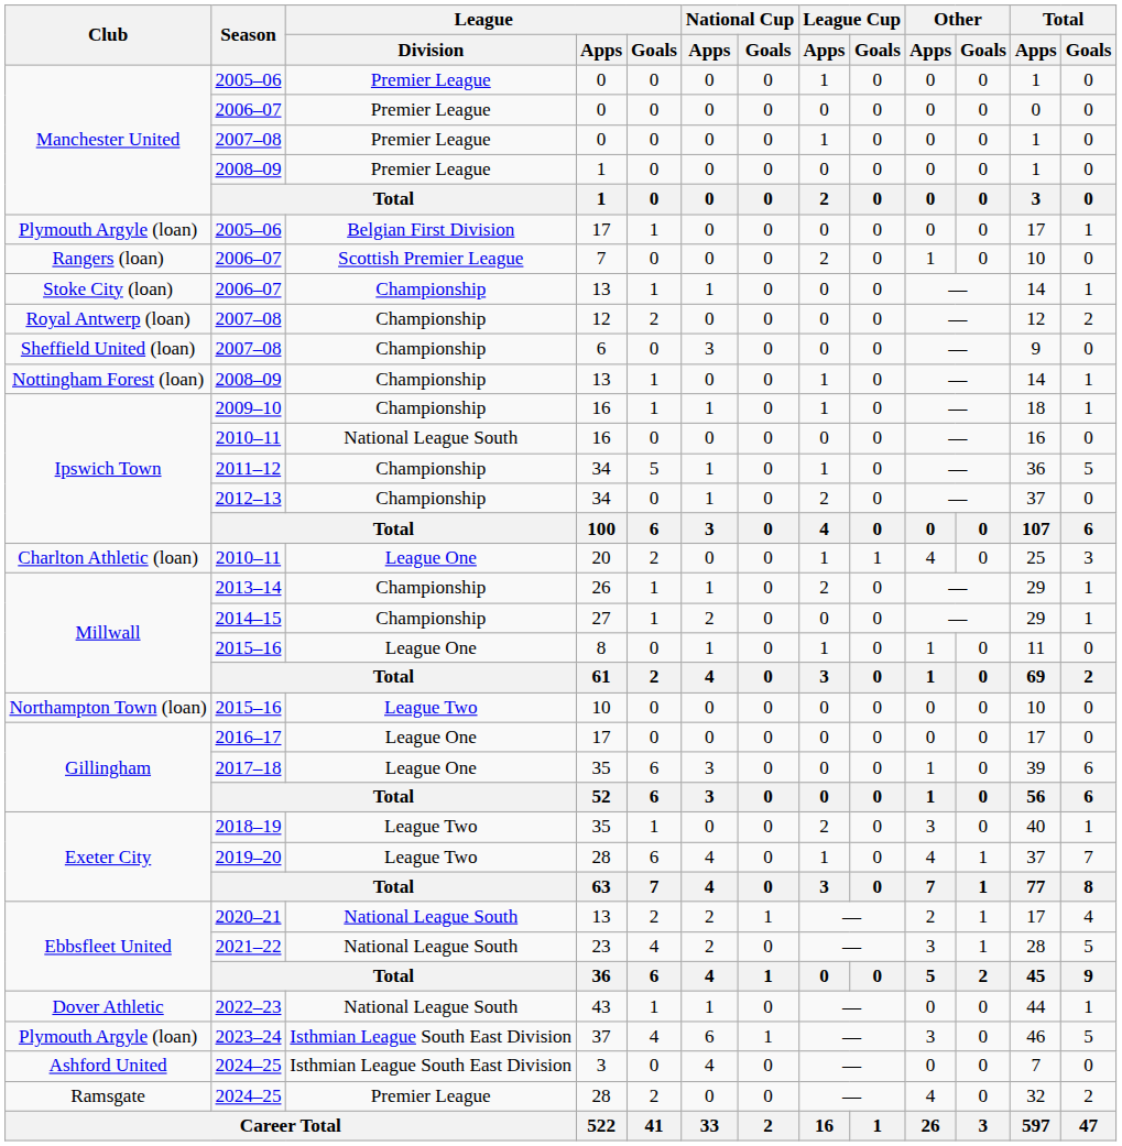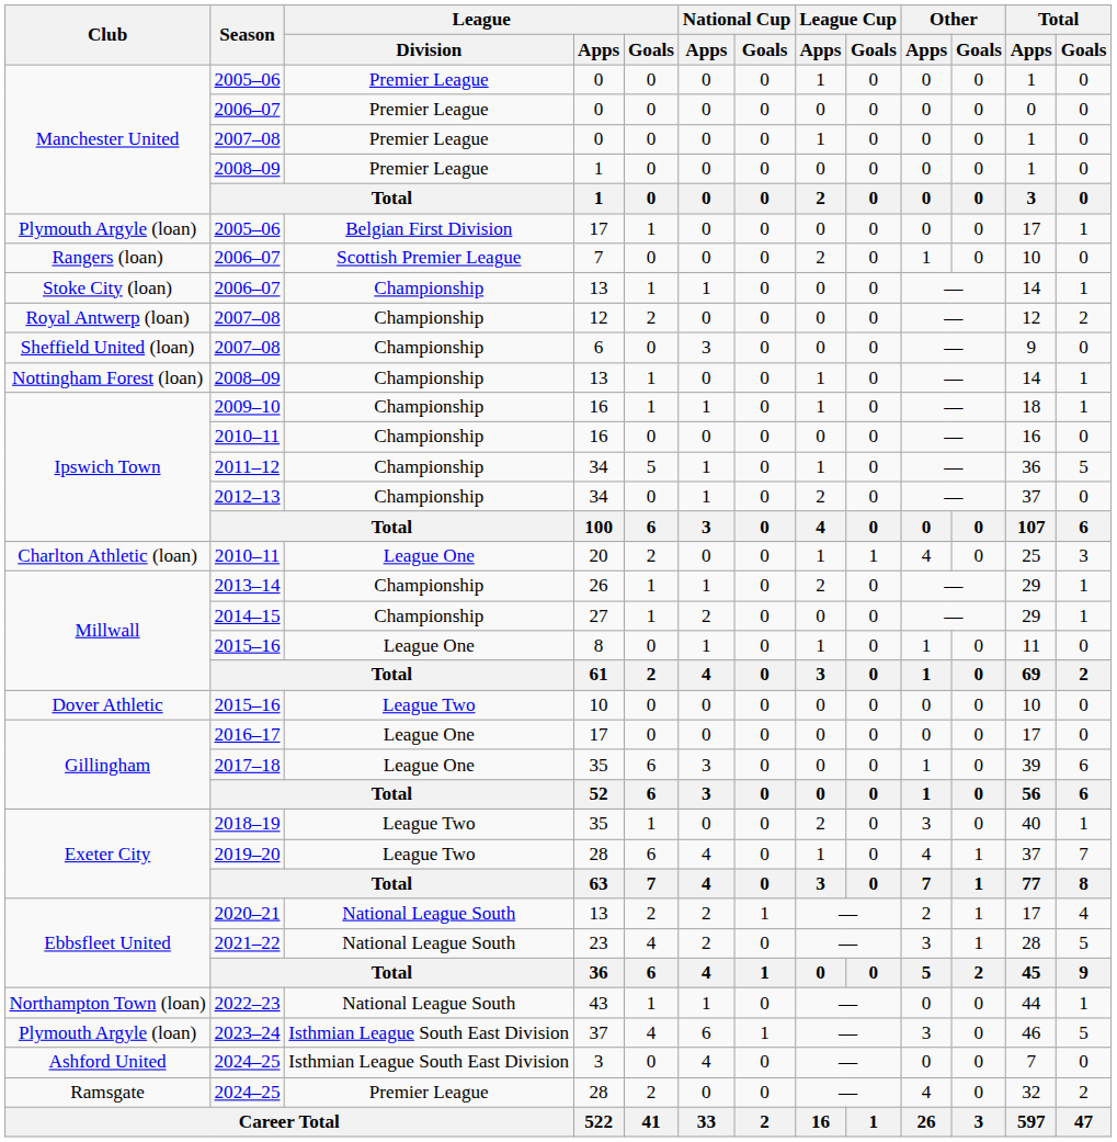 <table class="wikitable" style="text-align: center">
 <tr>
 <th rowspan="2">Club</th>
 <th rowspan="2">Season</th>
 <th colspan="3">League</th>
 <th colspan="2">National Cup</th>
 <th colspan="2">League Cup</th>
 <th colspan="2">Other</th>
 <th colspan="2">Total</th>
 </tr>
 <tr>
 <th>Division</th>
 <th>Apps</th>
 <th>Goals</th>
 <th>Apps</th>
 <th>Goals</th>
 <th>Apps</th>
 <th>Goals</th>
 <th>Apps</th>
 <th>Goals</th>
 <th>Apps</th>
 <th>Goals</th>
 </tr>
 <tr>
 <td rowspan="5"><a href='#'>Manchester United</a></td>
 <td><a href='#'>2005–06</a></td>
 <td><a href='#'>Premier League</a></td>
 <td>0</td>
 <td>0</td>
 <td>0</td>
 <td>0</td>
 <td>1</td>
 <td>0</td>
 <td>0</td>
 <td>0</td>
 <td>1</td>
 <td>0</td>
 </tr>
 <tr>
 <td><a href='#'>2006–07</a></td>
 <td>Premier League</td>
 <td>0</td>
 <td>0</td>
 <td>0</td>
 <td>0</td>
 <td>0</td>
 <td>0</td>
 <td>0</td>
 <td>0</td>
 <td>0</td>
 <td>0</td>
 </tr>
 <tr>
 <td><a href='#'>2007–08</a></td>
 <td>Premier League</td>
 <td>0</td>
 <td>0</td>
 <td>0</td>
 <td>0</td>
 <td>1</td>
 <td>0</td>
 <td>0</td>
 <td>0</td>
 <td>1</td>
 <td>0</td>
 </tr>
 <tr>
 <td><a href='#'>2008–09</a></td>
 <td>Premier League</td>
 <td>1</td>
 <td>0</td>
 <td>0</td>
 <td>0</td>
 <td>0</td>
 <td>0</td>
 <td>0</td>
 <td>0</td>
 <td>1</td>
 <td>0</td>
 </tr>
 <tr>
 <th colspan="2">Total</th>
 <th>1</th>
 <th>0</th>
 <th>0</th>
 <th>0</th>
 <th>2</th>
 <th>0</th>
 <th>0</th>
 <th>0</th>
 <th>3</th>
 <th>0</th>
 </tr>
 <tr>
 <td><a href='#'>Plymouth Argyle</a> (loan)</td>
 <td><a href='#'>2005–06</a></td>
 <td><a href='#'>Belgian First Division</a></td>
 <td>17</td>
 <td>1</td>
 <td>0</td>
 <td>0</td>
 <td>0</td>
 <td>0</td>
 <td>0</td>
 <td>0</td>
 <td>17</td>
 <td>1</td>
 </tr>
 <tr>
 <td><a href='#'>Rangers</a> (loan)</td>
 <td><a href='#'>2006–07</a></td>
 <td><a href='#'>Scottish Premier League</a></td>
 <td>7</td>
 <td>0</td>
 <td>0</td>
 <td>0</td>
 <td>2</td>
 <td>0</td>
 <td>1</td>
 <td>0</td>
 <td>10</td>
 <td>0</td>
 </tr>
 <tr>
 <td><a href='#'>Stoke City</a> (loan)</td>
 <td><a href='#'>2006–07</a></td>
 <td><a href='#'>Championship</a></td>
 <td>13</td>
 <td>1</td>
 <td>1</td>
 <td>0</td>
 <td>0</td>
 <td>0</td>
 <td colspan="2">—</td>
 <td>14</td>
 <td>1</td>
 </tr>
 <tr>
 <td><a href='#'>Royal Antwerp</a> (loan)</td>
 <td><a href='#'>2007–08</a></td>
 <td>Championship</td>
 <td>12</td>
 <td>2</td>
 <td>0</td>
 <td>0</td>
 <td>0</td>
 <td>0</td>
 <td colspan="2">—</td>
 <td>12</td>
 <td>2</td>
 </tr>
 <tr>
 <td><a href='#'>Sheffield United</a> (loan)</td>
 <td><a href='#'>2007–08</a></td>
 <td>Championship</td>
 <td>6</td>
 <td>0</td>
 <td>3</td>
 <td>0</td>
 <td>0</td>
 <td>0</td>
 <td colspan="2">—</td>
 <td>9</td>
 <td>0</td>
 </tr>
 <tr>
 <td><a href='#'>Nottingham Forest</a> (loan)</td>
 <td><a href='#'>2008–09</a></td>
 <td>Championship</td>
 <td>13</td>
 <td>1</td>
 <td>0</td>
 <td>0</td>
 <td>1</td>
 <td>0</td>
 <td colspan="2">—</td>
 <td>14</td>
 <td>1</td>
 </tr>
 <tr>
 <td rowspan="5"><a href='#'>Ipswich Town</a></td>
 <td><a href='#'>2009–10</a></td>
 <td>Championship</td>
 <td>16</td>
 <td>1</td>
 <td>1</td>
 <td>0</td>
 <td>1</td>
 <td>0</td>
 <td colspan="2">—</td>
 <td>18</td>
 <td>1</td>
 </tr>
 <tr>
 <td><a href='#'>2010–11</a></td>
-<td>National League South</td>
+<td>Championship</td>
 <td>16</td>
 <td>0</td>
 <td>0</td>
 <td>0</td>
 <td>0</td>
 <td>0</td>
 <td colspan="2">—</td>
 <td>16</td>
 <td>0</td>
 </tr>
 <tr>
 <td><a href='#'>2011–12</a></td>
 <td>Championship</td>
 <td>34</td>
 <td>5</td>
 <td>1</td>
 <td>0</td>
 <td>1</td>
 <td>0</td>
 <td colspan="2">—</td>
 <td>36</td>
 <td>5</td>
 </tr>
 <tr>
 <td><a href='#'>2012–13</a></td>
 <td>Championship</td>
 <td>34</td>
 <td>0</td>
 <td>1</td>
 <td>0</td>
 <td>2</td>
 <td>0</td>
 <td colspan="2">—</td>
 <td>37</td>
 <td>0</td>
 </tr>
 <tr>
 <th colspan="2">Total</th>
 <th>100</th>
 <th>6</th>
 <th>3</th>
 <th>0</th>
 <th>4</th>
 <th>0</th>
 <th>0</th>
 <th>0</th>
 <th>107</th>
 <th>6</th>
 </tr>
 <tr>
 <td><a href='#'>Charlton Athletic</a> (loan)</td>
 <td><a href='#'>2010–11</a></td>
 <td><a href='#'>League One</a></td>
 <td>20</td>
 <td>2</td>
 <td>0</td>
 <td>0</td>
 <td>1</td>
 <td>1</td>
 <td>4</td>
 <td>0</td>
 <td>25</td>
 <td>3</td>
 </tr>
 <tr>
 <td rowspan="4"><a href='#'>Millwall</a></td>
 <td><a href='#'>2013–14</a></td>
 <td>Championship</td>
 <td>26</td>
 <td>1</td>
 <td>1</td>
 <td>0</td>
 <td>2</td>
 <td>0</td>
 <td colspan="2">—</td>
 <td>29</td>
 <td>1</td>
 </tr>
 <tr>
 <td><a href='#'>2014–15</a></td>
 <td>Championship</td>
 <td>27</td>
 <td>1</td>
 <td>2</td>
 <td>0</td>
 <td>0</td>
 <td>0</td>
 <td colspan="2">—</td>
 <td>29</td>
 <td>1</td>
 </tr>
 <tr>
 <td><a href='#'>2015–16</a></td>
 <td>League One</td>
 <td>8</td>
 <td>0</td>
 <td>1</td>
 <td>0</td>
 <td>1</td>
 <td>0</td>
 <td>1</td>
 <td>0</td>
 <td>11</td>
 <td>0</td>
 </tr>
 <tr>
 <th colspan="2">Total</th>
 <th>61</th>
 <th>2</th>
 <th>4</th>
 <th>0</th>
 <th>3</th>
 <th>0</th>
 <th>1</th>
 <th>0</th>
 <th>69</th>
 <th>2</th>
 </tr>
 <tr>
-<td><a href='#'>Northampton Town</a> (loan)</td>
+<td><a href='#'>Dover Athletic</a></td>
 <td><a href='#'>2015–16</a></td>
 <td><a href='#'>League Two</a></td>
 <td>10</td>
 <td>0</td>
 <td>0</td>
 <td>0</td>
 <td>0</td>
 <td>0</td>
 <td>0</td>
 <td>0</td>
 <td>10</td>
 <td>0</td>
 </tr>
 <tr>
 <td rowspan="3"><a href='#'>Gillingham</a></td>
 <td><a href='#'>2016–17</a></td>
 <td>League One</td>
 <td>17</td>
 <td>0</td>
 <td>0</td>
 <td>0</td>
 <td>0</td>
 <td>0</td>
 <td>0</td>
 <td>0</td>
 <td>17</td>
 <td>0</td>
 </tr>
 <tr>
 <td><a href='#'>2017–18</a></td>
 <td>League One</td>
 <td>35</td>
 <td>6</td>
 <td>3</td>
 <td>0</td>
 <td>0</td>
 <td>0</td>
 <td>1</td>
 <td>0</td>
 <td>39</td>
 <td>6</td>
 </tr>
 <tr>
 <th colspan="2">Total</th>
 <th>52</th>
 <th>6</th>
 <th>3</th>
 <th>0</th>
 <th>0</th>
 <th>0</th>
 <th>1</th>
 <th>0</th>
 <th>56</th>
 <th>6</th>
 </tr>
 <tr>
 <td rowspan="3"><a href='#'>Exeter City</a></td>
 <td><a href='#'>2018–19</a></td>
 <td>League Two</td>
 <td>35</td>
 <td>1</td>
 <td>0</td>
 <td>0</td>
 <td>2</td>
 <td>0</td>
 <td>3</td>
 <td>0</td>
 <td>40</td>
 <td>1</td>
 </tr>
 <tr>
 <td><a href='#'>2019–20</a></td>
 <td>League Two</td>
 <td>28</td>
 <td>6</td>
 <td>4</td>
 <td>0</td>
 <td>1</td>
 <td>0</td>
 <td>4</td>
 <td>1</td>
 <td>37</td>
 <td>7</td>
 </tr>
 <tr>
 <th colspan="2">Total</th>
 <th>63</th>
 <th>7</th>
 <th>4</th>
 <th>0</th>
 <th>3</th>
 <th>0</th>
 <th>7</th>
 <th>1</th>
 <th>77</th>
 <th>8</th>
 </tr>
 <tr>
 <td rowspan="3"><a href='#'>Ebbsfleet United</a></td>
 <td><a href='#'>2020–21</a></td>
 <td><a href='#'>National League South</a></td>
 <td>13</td>
 <td>2</td>
 <td>2</td>
 <td>1</td>
 <td colspan="2">—</td>
 <td>2</td>
 <td>1</td>
 <td>17</td>
 <td>4</td>
 </tr>
 <tr>
 <td><a href='#'>2021–22</a></td>
 <td>National League South</td>
 <td>23</td>
 <td>4</td>
 <td>2</td>
 <td>0</td>
 <td colspan="2">—</td>
 <td>3</td>
 <td>1</td>
 <td>28</td>
 <td>5</td>
 </tr>
 <tr>
 <th colspan="2">Total</th>
 <th>36</th>
 <th>6</th>
 <th>4</th>
 <th>1</th>
 <th>0</th>
 <th>0</th>
 <th>5</th>
 <th>2</th>
 <th>45</th>
 <th>9</th>
 </tr>
 <tr>
-<td><a href='#'>Dover Athletic</a></td>
+<td><a href='#'>Northampton Town</a> (loan)</td>
 <td><a href='#'>2022–23</a></td>
 <td>National League South</td>
 <td>43</td>
 <td>1</td>
 <td>1</td>
 <td>0</td>
 <td colspan="2">—</td>
 <td>0</td>
 <td>0</td>
 <td>44</td>
 <td>1</td>
 </tr>
 <tr>
 <td><a href='#'>Plymouth Argyle</a> (loan)</td>
 <td><a href='#'>2023–24</a></td>
 <td><a href='#'>Isthmian League</a> South East Division</td>
 <td>37</td>
 <td>4</td>
 <td>6</td>
 <td>1</td>
 <td colspan="2">—</td>
 <td>3</td>
 <td>0</td>
 <td>46</td>
 <td>5</td>
 </tr>
 <tr>
 <td><a href='#'>Ashford United</a></td>
 <td><a href='#'>2024–25</a></td>
 <td>Isthmian League South East Division</td>
 <td>3</td>
 <td>0</td>
 <td>4</td>
 <td>0</td>
 <td colspan="2">—</td>
 <td>0</td>
 <td>0</td>
 <td>7</td>
 <td>0</td>
 </tr>
 <tr>
 <td>Ramsgate</td>
 <td><a href='#'>2024–25</a></td>
 <td>Premier League</td>
 <td>28</td>
 <td>2</td>
 <td>0</td>
 <td>0</td>
 <td colspan="2">—</td>
 <td>4</td>
 <td>0</td>
 <td>32</td>
 <td>2</td>
 </tr>
 <tr>
 <th colspan="3">Career Total</th>
 <th>522</th>
 <th>41</th>
 <th>33</th>
 <th>2</th>
 <th>16</th>
 <th>1</th>
 <th>26</th>
 <th>3</th>
 <th>597</th>
 <th>47</th>
 </tr>
 </table>
